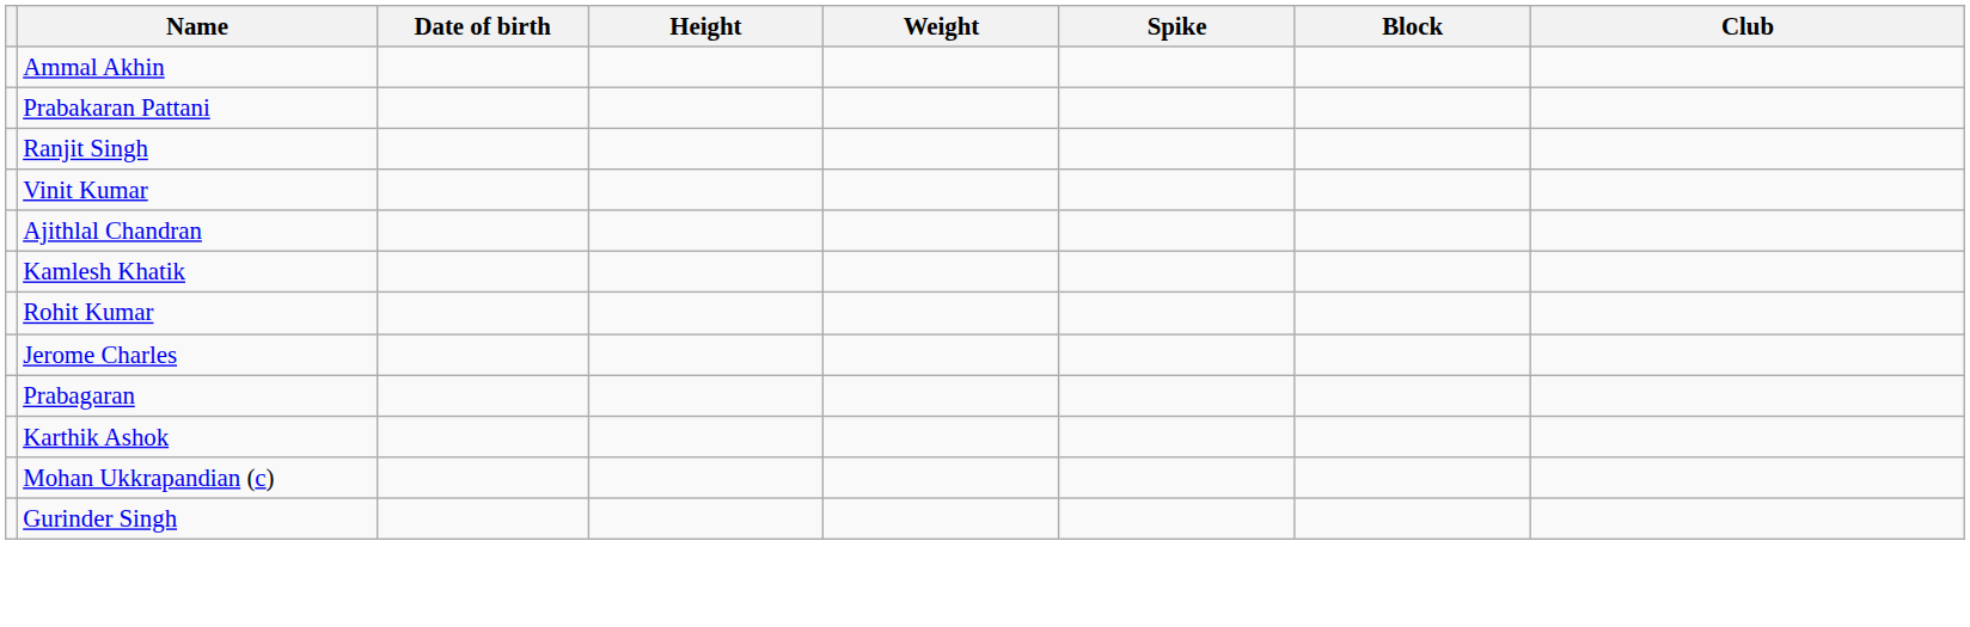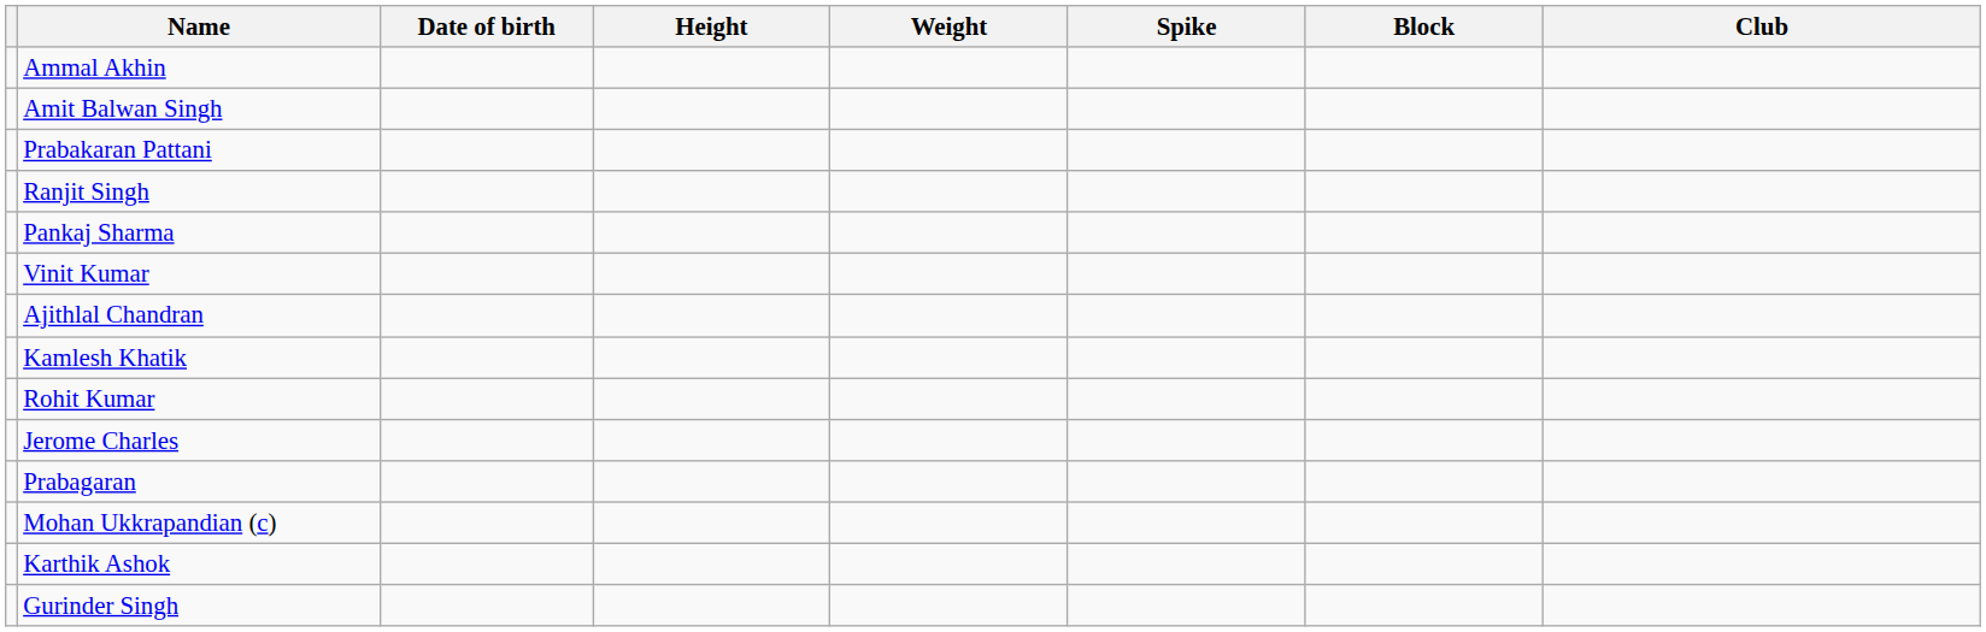 <table class="wikitable sortable" style="font-size:95%; text-align:center;">
 <tr>
 <th></th>
 <th style="width:14em">Name</th>
 <th style="width:8em">Date of birth</th>
 <th style="width:9em">Height</th>
 <th style="width:9em">Weight</th>
 <th style="width:9em">Spike</th>
 <th style="width:9em">Block</th>
 <th style="width:17em">Club</th>
 </tr>
 <tr>
 <td></td>
 <td align=left><a href='#'>Ammal Akhin</a></td>
 <td align=right></td>
 <td></td>
 <td></td>
 <td></td>
 <td></td>
 <td></td>
 </tr>
 <tr>
 <td></td>
+<td align=left><a href='#'>Amit Balwan Singh</a></td>
+<td align=right></td>
+<td></td>
+<td></td>
+<td></td>
+<td></td>
+<td></td>
+</tr>
+<tr>
+<td></td>
 <td align=left><a href='#'>Prabakaran Pattani</a></td>
 <td align=right></td>
 <td></td>
 <td></td>
 <td></td>
 <td></td>
 <td></td>
 </tr>
 <tr>
 <td></td>
 <td align=left><a href='#'>Ranjit Singh</a></td>
+<td align=right></td>
+<td></td>
+<td></td>
+<td></td>
+<td></td>
+<td></td>
+</tr>
+<tr>
+<td></td>
+<td align=left><a href='#'>Pankaj Sharma</a></td>
 <td align=right></td>
 <td></td>
 <td></td>
 <td></td>
 <td></td>
 <td></td>
 </tr>
 <tr>
 <td></td>
 <td align=left><a href='#'>Vinit Kumar</a></td>
 <td align=right></td>
 <td></td>
 <td></td>
 <td></td>
 <td></td>
 <td></td>
 </tr>
 <tr>
 <td></td>
 <td align=left><a href='#'>Ajithlal Chandran</a></td>
 <td align=right></td>
 <td></td>
 <td></td>
 <td></td>
 <td></td>
 <td></td>
 </tr>
 <tr>
 <td></td>
 <td align=left><a href='#'>Kamlesh Khatik</a></td>
 <td align=right></td>
 <td></td>
 <td></td>
 <td></td>
 <td></td>
 <td></td>
 </tr>
 <tr>
 <td></td>
 <td align=left><a href='#'>Rohit Kumar</a></td>
 <td align=right></td>
 <td></td>
 <td></td>
 <td></td>
 <td></td>
 <td></td>
 </tr>
 <tr>
 <td></td>
 <td align=left><a href='#'>Jerome Charles</a></td>
 <td align=right></td>
 <td></td>
 <td></td>
 <td></td>
 <td></td>
 <td></td>
 </tr>
 <tr>
 <td></td>
 <td align=left><a href='#'>Prabagaran</a></td>
 <td align=right></td>
 <td></td>
 <td></td>
 <td></td>
 <td></td>
 <td></td>
 </tr>
 <tr>
 <td></td>
-<td align=left><a href='#'>Karthik Ashok</a></td>
+<td align=left><a href='#'>Mohan Ukkrapandian</a> (<a href='#'>c</a>)</td>
 <td align=right></td>
 <td></td>
 <td></td>
 <td></td>
 <td></td>
 <td></td>
 </tr>
 <tr>
 <td></td>
-<td align=left><a href='#'>Mohan Ukkrapandian</a> (<a href='#'>c</a>)</td>
+<td align=left><a href='#'>Karthik Ashok</a></td>
 <td align=right></td>
 <td></td>
 <td></td>
 <td></td>
 <td></td>
 <td></td>
 </tr>
 <tr>
 <td></td>
 <td align=left><a href='#'>Gurinder Singh</a></td>
 <td align=right></td>
 <td></td>
 <td></td>
 <td></td>
 <td></td>
 <td></td>
 </tr>
 </table>
